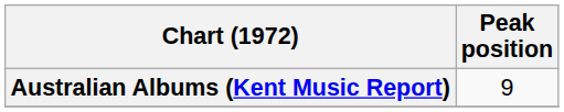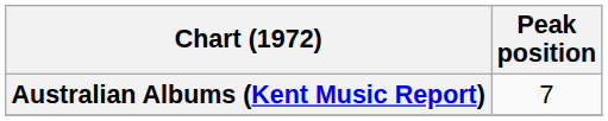 <table class="wikitable sortable plainrowheaders">
 <tr>
 <th scope="col">Chart (1972)</th>
 <th scope="col">Peak<br>position</th>
 </tr>
 <tr>
 <th scope="row">Australian Albums (<a href='#'>Kent Music Report</a>)</th>
-<td style="text-align:center">9</td>
+<td style="text-align:center">7</td>
 </tr>
 <tr>
 </tr>
 <tr>
 </tr>
 <tr>
 </tr>
 <tr>
 </tr>
 </table>
